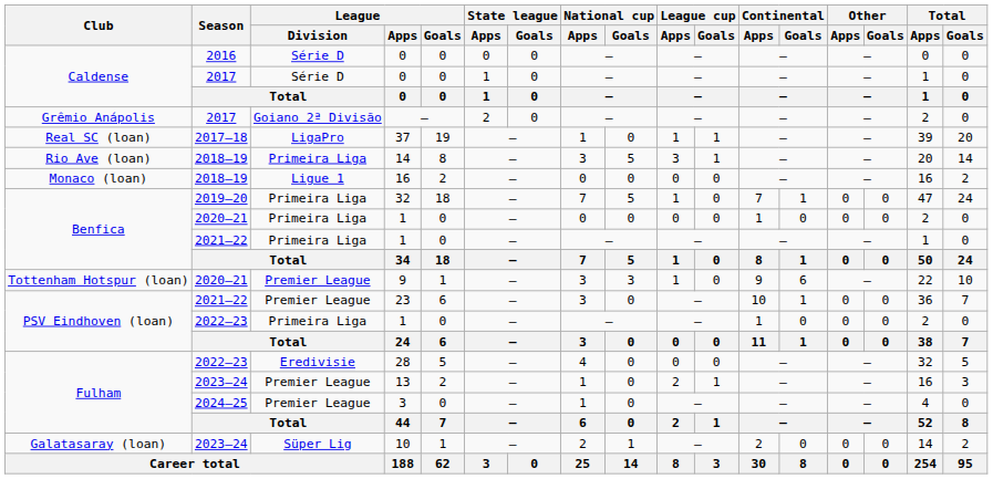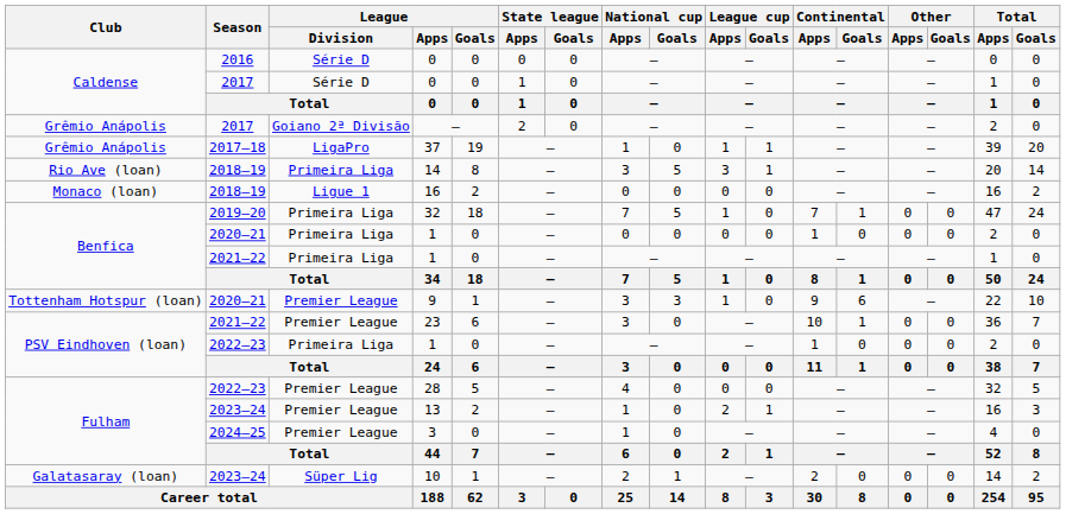 <table class="wikitable" style="text-align: center;">
 <tr>
 <th rowspan="2">Club</th>
 <th rowspan="2">Season</th>
 <th colspan="3">League</th>
 <th colspan="2">State league</th>
 <th colspan="2">National cup</th>
 <th colspan="2">League cup</th>
 <th colspan="2">Continental</th>
 <th colspan="2">Other</th>
 <th colspan="2">Total</th>
 </tr>
 <tr>
 <th>Division</th>
 <th>Apps</th>
 <th>Goals</th>
 <th>Apps</th>
 <th>Goals</th>
 <th>Apps</th>
 <th>Goals</th>
 <th>Apps</th>
 <th>Goals</th>
 <th>Apps</th>
 <th>Goals</th>
 <th>Apps</th>
 <th>Goals</th>
 <th>Apps</th>
 <th>Goals</th>
 </tr>
 <tr>
 <td rowspan="3"><a href='#'>Caldense</a></td>
 <td><a href='#'>2016</a></td>
 <td><a href='#'>Série D</a></td>
 <td>0</td>
 <td>0</td>
 <td>0</td>
 <td>0</td>
 <td colspan="2">—</td>
 <td colspan="2">—</td>
 <td colspan="2">—</td>
 <td colspan="2">—</td>
 <td>0</td>
 <td>0</td>
 </tr>
 <tr>
 <td><a href='#'>2017</a></td>
 <td>Série D</td>
 <td>0</td>
 <td>0</td>
 <td>1</td>
 <td>0</td>
 <td colspan="2">—</td>
 <td colspan="2">—</td>
 <td colspan="2">—</td>
 <td colspan="2">—</td>
 <td>1</td>
 <td>0</td>
 </tr>
 <tr>
 <th colspan="2">Total</th>
 <th>0</th>
 <th>0</th>
 <th>1</th>
 <th>0</th>
 <th colspan="2">—</th>
 <th colspan="2">—</th>
 <th colspan="2">—</th>
 <th colspan="2">—</th>
 <th>1</th>
 <th>0</th>
 </tr>
 <tr>
 <td><a href='#'>Grêmio Anápolis</a></td>
 <td><a href='#'>2017</a></td>
 <td><a href='#'>Goiano 2ª Divisão</a></td>
 <td colspan="2">—</td>
 <td>2</td>
 <td>0</td>
 <td colspan="2">—</td>
 <td colspan="2">—</td>
 <td colspan="2">—</td>
 <td colspan="2">—</td>
 <td>2</td>
 <td>0</td>
 </tr>
 <tr>
-<td><a href='#'>Real SC</a> (loan)</td>
+<td><a href='#'>Grêmio Anápolis</a></td>
 <td><a href='#'>2017–18</a></td>
 <td><a href='#'>LigaPro</a></td>
 <td>37</td>
 <td>19</td>
 <td colspan="2">—</td>
 <td>1</td>
 <td>0</td>
 <td>1</td>
 <td>1</td>
 <td colspan="2">—</td>
 <td colspan="2">—</td>
 <td>39</td>
 <td>20</td>
 </tr>
 <tr>
 <td><a href='#'>Rio Ave</a> (loan)</td>
 <td><a href='#'>2018–19</a></td>
 <td><a href='#'>Primeira Liga</a></td>
 <td>14</td>
 <td>8</td>
 <td colspan="2">—</td>
 <td>3</td>
 <td>5</td>
 <td>3</td>
 <td>1</td>
 <td colspan="2">—</td>
 <td colspan="2">—</td>
 <td>20</td>
 <td>14</td>
 </tr>
 <tr>
 <td><a href='#'>Monaco</a> (loan)</td>
 <td><a href='#'>2018–19</a></td>
 <td><a href='#'>Ligue 1</a></td>
 <td>16</td>
 <td>2</td>
 <td colspan="2">—</td>
 <td>0</td>
 <td>0</td>
 <td>0</td>
 <td>0</td>
 <td colspan="2">—</td>
 <td colspan="2">—</td>
 <td>16</td>
 <td>2</td>
 </tr>
 <tr>
 <td rowspan="4"><a href='#'>Benfica</a></td>
 <td><a href='#'>2019–20</a></td>
 <td>Primeira Liga</td>
 <td>32</td>
 <td>18</td>
 <td colspan="2">—</td>
 <td>7</td>
 <td>5</td>
 <td>1</td>
 <td>0</td>
 <td>7</td>
 <td>1</td>
 <td>0</td>
 <td>0</td>
 <td>47</td>
 <td>24</td>
 </tr>
 <tr>
 <td><a href='#'>2020–21</a></td>
 <td>Primeira Liga</td>
 <td>1</td>
 <td>0</td>
 <td colspan="2">—</td>
 <td>0</td>
 <td>0</td>
 <td>0</td>
 <td>0</td>
 <td>1</td>
 <td>0</td>
 <td>0</td>
 <td>0</td>
 <td>2</td>
 <td>0</td>
 </tr>
 <tr>
 <td><a href='#'>2021–22</a></td>
 <td>Primeira Liga</td>
 <td>1</td>
 <td>0</td>
 <td colspan="2">—</td>
 <td colspan="2">—</td>
 <td colspan="2">—</td>
 <td colspan="2">—</td>
 <td colspan="2">—</td>
 <td>1</td>
 <td>0</td>
 </tr>
 <tr>
 <th colspan="2">Total</th>
 <th>34</th>
 <th>18</th>
 <th colspan="2">—</th>
 <th>7</th>
 <th>5</th>
 <th>1</th>
 <th>0</th>
 <th>8</th>
 <th>1</th>
 <th>0</th>
 <th>0</th>
 <th>50</th>
 <th>24</th>
 </tr>
 <tr>
 <td><a href='#'>Tottenham Hotspur</a> (loan)</td>
 <td><a href='#'>2020–21</a></td>
 <td><a href='#'>Premier League</a></td>
 <td>9</td>
 <td>1</td>
 <td colspan="2">—</td>
 <td>3</td>
 <td>3</td>
 <td>1</td>
 <td>0</td>
 <td>9</td>
 <td>6</td>
 <td colspan="2">—</td>
 <td>22</td>
 <td>10</td>
 </tr>
 <tr>
 <td rowspan="3"><a href='#'>PSV Eindhoven</a> (loan)</td>
 <td><a href='#'>2021–22</a></td>
 <td>Premier League</td>
 <td>23</td>
 <td>6</td>
 <td colspan="2">—</td>
 <td>3</td>
 <td>0</td>
 <td colspan="2">—</td>
 <td>10</td>
 <td>1</td>
 <td>0</td>
 <td>0</td>
 <td>36</td>
 <td>7</td>
 </tr>
 <tr>
 <td><a href='#'>2022–23</a></td>
 <td>Primeira Liga</td>
 <td>1</td>
 <td>0</td>
 <td colspan="2">—</td>
 <td colspan="2">—</td>
 <td colspan="2">—</td>
 <td>1</td>
 <td>0</td>
 <td>0</td>
 <td>0</td>
 <td>2</td>
 <td>0</td>
 </tr>
 <tr>
 <th colspan="2">Total</th>
 <th>24</th>
 <th>6</th>
 <th colspan="2">—</th>
 <th>3</th>
 <th>0</th>
 <th>0</th>
 <th>0</th>
 <th>11</th>
 <th>1</th>
 <th>0</th>
 <th>0</th>
 <th>38</th>
 <th>7</th>
 </tr>
 <tr>
 <td rowspan="4"><a href='#'>Fulham</a></td>
 <td><a href='#'>2022–23</a></td>
-<td><a href='#'>Eredivisie</a></td>
+<td>Premier League</td>
 <td>28</td>
 <td>5</td>
 <td colspan="2">—</td>
 <td>4</td>
 <td>0</td>
 <td>0</td>
 <td>0</td>
 <td colspan="2">—</td>
 <td colspan="2">—</td>
 <td>32</td>
 <td>5</td>
 </tr>
 <tr>
 <td><a href='#'>2023–24</a></td>
 <td>Premier League</td>
 <td>13</td>
 <td>2</td>
 <td colspan="2">—</td>
 <td>1</td>
 <td>0</td>
 <td>2</td>
 <td>1</td>
 <td colspan="2">—</td>
 <td colspan="2">—</td>
 <td>16</td>
 <td>3</td>
 </tr>
 <tr>
 <td><a href='#'>2024–25</a></td>
 <td>Premier League</td>
 <td>3</td>
 <td>0</td>
 <td colspan="2">—</td>
 <td>1</td>
 <td>0</td>
 <td colspan="2">—</td>
 <td colspan="2">—</td>
 <td colspan="2">—</td>
 <td>4</td>
 <td>0</td>
 </tr>
 <tr>
 <th colspan="2">Total</th>
 <th>44</th>
 <th>7</th>
 <th colspan="2">—</th>
 <th>6</th>
 <th>0</th>
 <th>2</th>
 <th>1</th>
 <th colspan="2">—</th>
 <th colspan="2">—</th>
 <th>52</th>
 <th>8</th>
 </tr>
 <tr>
 <td><a href='#'>Galatasaray</a> (loan)</td>
 <td><a href='#'>2023–24</a></td>
 <td><a href='#'>Süper Lig</a></td>
 <td>10</td>
 <td>1</td>
 <td colspan="2">—</td>
 <td>2</td>
 <td>1</td>
 <td colspan="2">—</td>
 <td>2</td>
 <td>0</td>
 <td>0</td>
 <td>0</td>
 <td>14</td>
 <td>2</td>
 </tr>
 <tr>
 <th colspan="3">Career total</th>
 <th>188</th>
 <th>62</th>
 <th>3</th>
 <th>0</th>
 <th>25</th>
 <th>14</th>
 <th>8</th>
 <th>3</th>
 <th>30</th>
 <th>8</th>
 <th>0</th>
 <th>0</th>
 <th>254</th>
 <th>95</th>
 </tr>
 </table>
